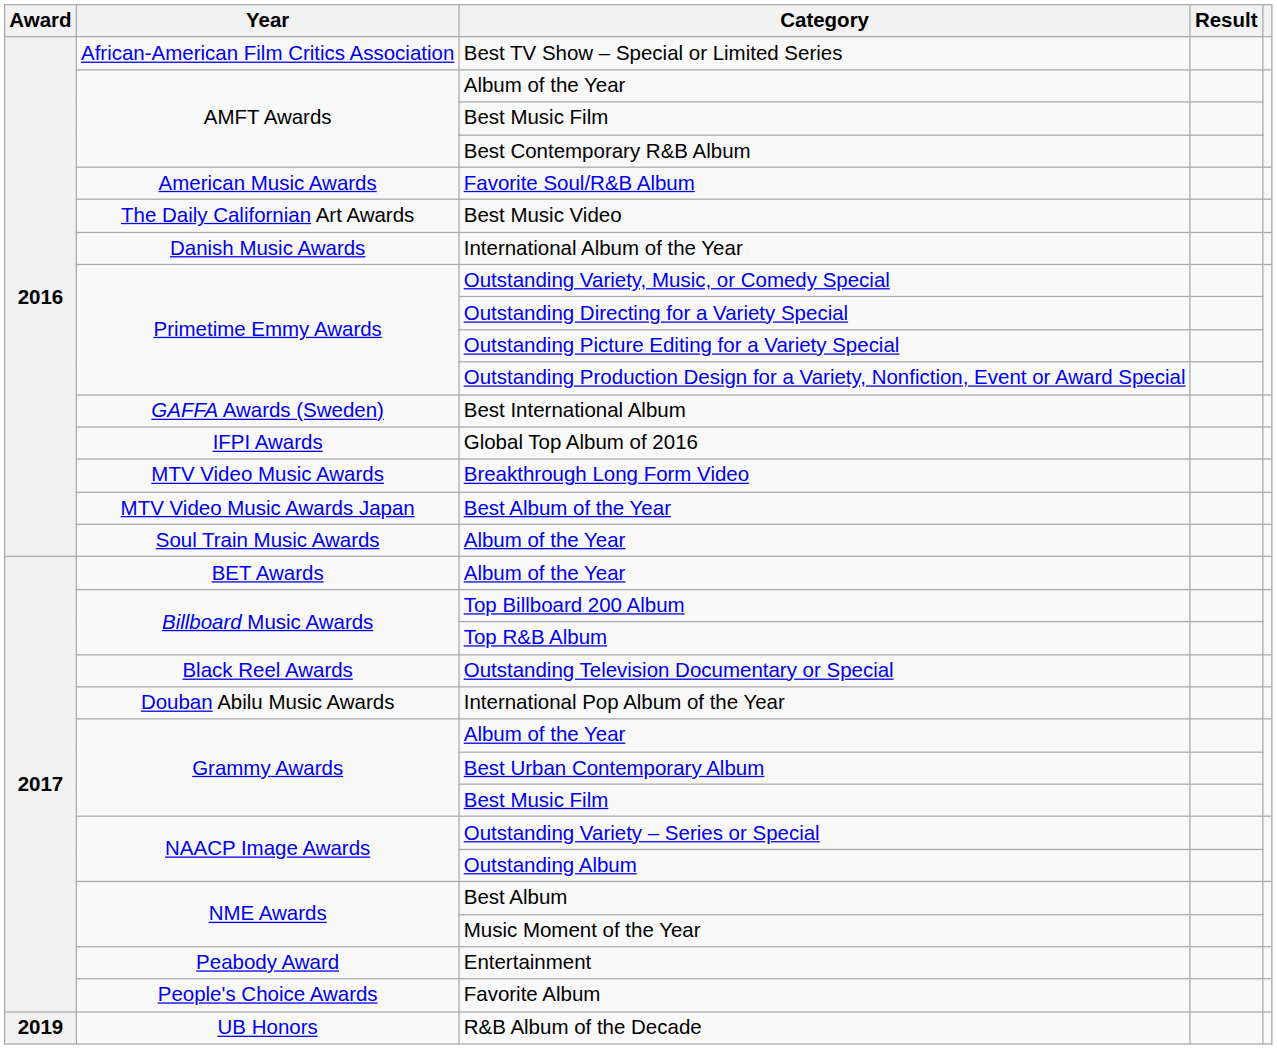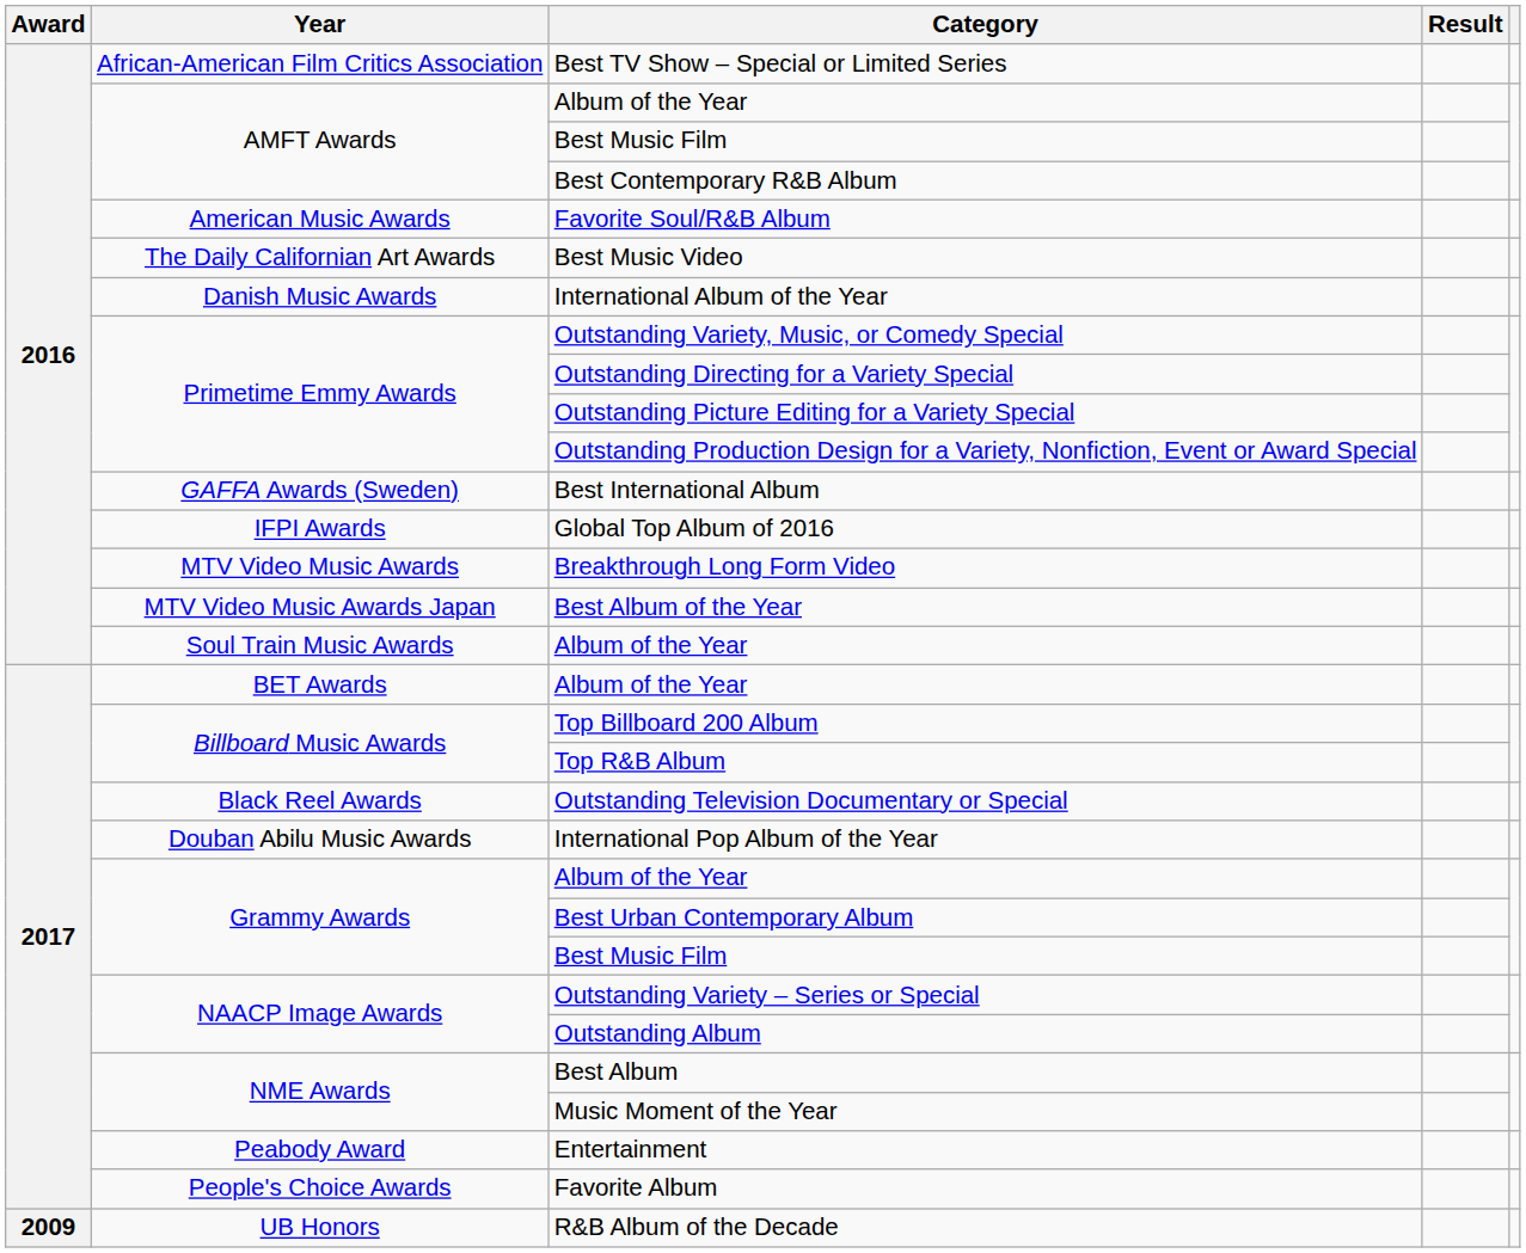 <table class="wikitable sortable plainrowheaders" style="border:none; margin:0;">
 <tr>
 <th scope="col">Award</th>
 <th scope="col">Year</th>
 <th scope="col">Category</th>
 <th scope="col">Result</th>
 <th scope="col" class="unsortable"></th>
 </tr>
 <tr>
 <th scope="row" style="text-align:center;" rowspan="16">2016</th>
 <td style="text-align:center;"><a href='#'>African-American Film Critics Association</a></td>
 <td>Best TV Show – Special or Limited Series</td>
 <td></td>
 <td style="text-align:center;"></td>
 </tr>
 <tr>
 <td style="text-align:center;" rowspan="3">AMFT Awards</td>
 <td>Album of the Year</td>
 <td></td>
 <td style="text-align:center;" rowspan="3"></td>
 </tr>
 <tr>
 <td>Best Music Film</td>
 <td></td>
 </tr>
 <tr>
 <td>Best Contemporary R&B Album</td>
 <td></td>
 </tr>
 <tr>
 <td style="text-align:center;"><a href='#'>American Music Awards</a></td>
 <td><a href='#'>Favorite Soul/R&B Album</a></td>
 <td></td>
 <td style="text-align:center;"></td>
 </tr>
 <tr>
 <td style="text-align:center;"><a href='#'>The Daily Californian</a> Art Awards</td>
 <td>Best Music Video</td>
 <td></td>
 <td style="text-align:center;"></td>
 </tr>
 <tr>
 <td style="text-align:center;"><a href='#'>Danish Music Awards</a></td>
 <td>International Album of the Year</td>
 <td></td>
 <td style="text-align:center;"></td>
 </tr>
 <tr>
 <td style="text-align:center;" rowspan="4"><a href='#'>Primetime Emmy Awards</a></td>
 <td><a href='#'>Outstanding Variety, Music, or Comedy Special</a></td>
 <td></td>
 <td rowspan="4" style="text-align:center;"></td>
 </tr>
 <tr>
 <td><a href='#'>Outstanding Directing for a Variety Special</a></td>
 <td></td>
 </tr>
 <tr>
 <td><a href='#'>Outstanding Picture Editing for a Variety Special</a></td>
 <td></td>
 </tr>
 <tr>
 <td><a href='#'>Outstanding Production Design for a Variety, Nonfiction, Event or Award Special</a></td>
 <td></td>
 </tr>
 <tr>
 <td style="text-align:center;"><a href='#'><em>GAFFA</em> Awards (Sweden)</a></td>
 <td>Best International Album</td>
 <td></td>
 <td style="text-align:center;"></td>
 </tr>
 <tr>
 <td style="text-align:center;"><a href='#'>IFPI Awards</a></td>
 <td>Global Top Album of 2016</td>
 <td></td>
 <td></td>
 </tr>
 <tr>
 <td style="text-align:center;"><a href='#'>MTV Video Music Awards</a></td>
 <td><a href='#'>Breakthrough Long Form Video</a></td>
 <td></td>
 <td style="text-align:center;"></td>
 </tr>
 <tr>
 <td style="text-align:center;"><a href='#'>MTV Video Music Awards Japan</a></td>
 <td><a href='#'>Best Album of the Year</a></td>
 <td></td>
 <td style="text-align:center;"></td>
 </tr>
 <tr>
 <td style="text-align:center;"><a href='#'>Soul Train Music Awards</a></td>
 <td><a href='#'>Album of the Year</a></td>
 <td></td>
 <td style="text-align:center;"></td>
 </tr>
 <tr>
 <th scope="row" style="text-align:center;" rowspan="14">2017</th>
 <td style="text-align:center;"><a href='#'>BET Awards</a></td>
 <td><a href='#'>Album of the Year</a></td>
 <td></td>
 <td style="text-align:center;"></td>
 </tr>
 <tr>
 <td style="text-align:center;" rowspan="2"><a href='#'><em>Billboard</em> Music Awards</a></td>
 <td><a href='#'>Top Billboard 200 Album</a></td>
 <td></td>
 <td rowspan="2" style="text-align:center;"></td>
 </tr>
 <tr>
 <td><a href='#'>Top R&B Album</a></td>
 <td></td>
 </tr>
 <tr>
 <td style="text-align:center;"><a href='#'>Black Reel Awards</a></td>
 <td><a href='#'>Outstanding Television Documentary or Special</a></td>
 <td></td>
 <td style="text-align:center;"></td>
 </tr>
 <tr>
 <td style="text-align:center;"><a href='#'>Douban</a> Abilu Music Awards</td>
 <td>International Pop Album of the Year</td>
 <td></td>
 <td style="text-align:center;"></td>
 </tr>
 <tr>
 <td style="text-align:center;" rowspan="3"><a href='#'>Grammy Awards</a></td>
 <td><a href='#'>Album of the Year</a></td>
 <td></td>
 <td rowspan="3" style="text-align:center;"></td>
 </tr>
 <tr>
 <td><a href='#'>Best Urban Contemporary Album</a></td>
 <td></td>
 </tr>
 <tr>
 <td><a href='#'>Best Music Film</a></td>
 <td></td>
 </tr>
 <tr>
 <td style="text-align:center;" rowspan="2"><a href='#'>NAACP Image Awards</a></td>
 <td><a href='#'>Outstanding Variety – Series or Special</a></td>
 <td></td>
 <td style="text-align:center;" rowspan="2"></td>
 </tr>
 <tr>
 <td><a href='#'>Outstanding Album</a></td>
 <td></td>
 </tr>
 <tr>
 <td style="text-align:center;" rowspan="2"><a href='#'>NME Awards</a></td>
 <td>Best Album</td>
 <td></td>
 <td rowspan="2" style="text-align:center;"></td>
 </tr>
 <tr>
 <td>Music Moment of the Year</td>
 <td></td>
 </tr>
 <tr>
 <td style="text-align:center;"><a href='#'>Peabody Award</a></td>
 <td>Entertainment</td>
 <td></td>
 <td style="text-align:center;"></td>
 </tr>
 <tr>
 <td style="text-align:center;"><a href='#'>People's Choice Awards</a></td>
 <td>Favorite Album</td>
 <td></td>
 <td style="text-align:center;"></td>
 </tr>
 <tr>
-<th scope="row" style="text-align:center;">2019</th>
+<th scope="row" style="text-align:center;">2009</th>
 <td style="text-align:center;" rowspan="18"><a href='#'>UB Honors</a></td>
 <td>R&B Album of the Decade</td>
 <td></td>
 <td style="text-align:center;"></td>
 </tr>
 </table>
